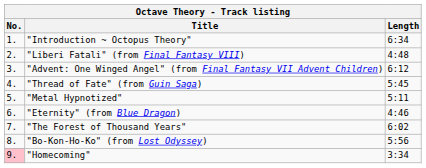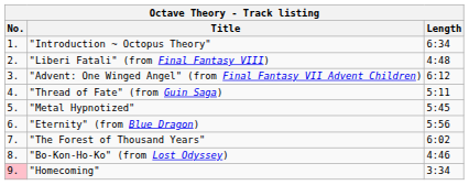 <table class="wikitable">
 <tr>
 <th colspan="3">Octave Theory - Track listing</th>
 </tr>
 <tr>
 <th><abbr>No.</abbr></th>
 <th>Title</th>
 <th>Length</th>
 </tr>
 <tr>
 <td>1.</td>
 <td>"Introduction ~ Octopus Theory"</td>
 <td>6:34</td>
 </tr>
 <tr>
 <td>2.</td>
 <td>"Liberi Fatali" (from <em><a href='#'>Final Fantasy VIII</a></em>)</td>
 <td>4:48</td>
 </tr>
 <tr>
 <td>3.</td>
 <td>"Advent: One Winged Angel" (from <em><a href='#'>Final Fantasy VII Advent Children</a></em>)</td>
 <td>6:12</td>
 </tr>
 <tr>
 <td>4.</td>
 <td>"Thread of Fate" (from <em><a href='#'>Guin Saga</a></em>)</td>
-<td>5:45</td>
+<td>5:11</td>
 </tr>
 <tr>
 <td>5.</td>
 <td>"Metal Hypnotized"</td>
-<td>5:11</td>
+<td>5:45</td>
 </tr>
 <tr>
 <td>6.</td>
 <td>"Eternity" (from <em><a href='#'>Blue Dragon</a></em>)</td>
-<td>4:46</td>
+<td>5:56</td>
 </tr>
 <tr>
 <td>7.</td>
 <td>"The Forest of Thousand Years"</td>
 <td>6:02</td>
 </tr>
 <tr>
 <td>8.</td>
 <td>"Bo-Kon-Ho-Ko" (from <em><a href='#'>Lost Odyssey</a></em>)</td>
-<td>5:56</td>
+<td>4:46</td>
 </tr>
 <tr>
 <td style="background: pink;">9.</td>
 <td>"Homecoming"</td>
 <td>3:34</td>
 </tr>
 </table>
